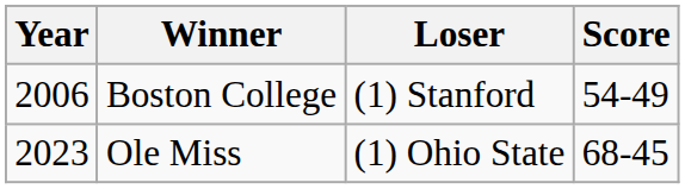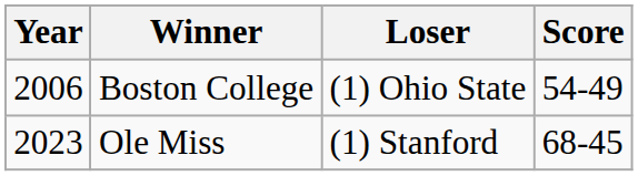 <table class="wikitable">
 <tr>
 <th>Year</th>
 <th>Winner</th>
 <th>Loser</th>
 <th>Score</th>
 </tr>
 <tr>
 <td>2006</td>
 <td>Boston College</td>
-<td>(1) Stanford</td>
+<td>(1) Ohio State</td>
 <td>54-49</td>
 </tr>
 <tr>
 <td>2023</td>
 <td>Ole Miss</td>
-<td>(1) Ohio State</td>
+<td>(1) Stanford</td>
 <td>68-45</td>
 </tr>
 </table>
